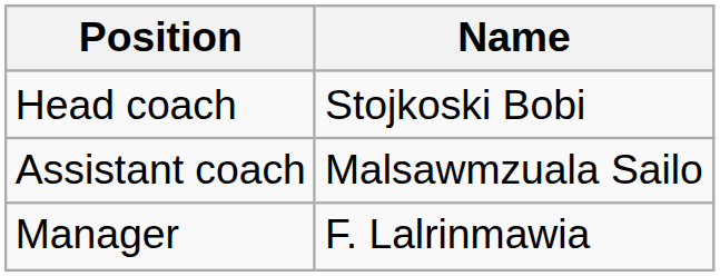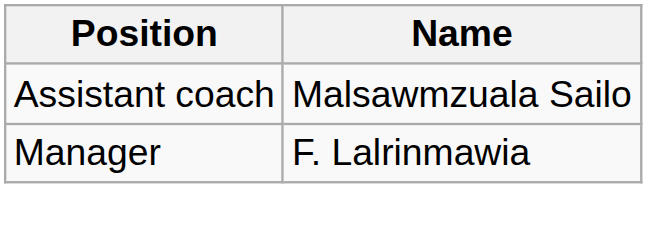 <table class="wikitable">
 <tr>
 <th>Position</th>
 <th>Name</th>
-</tr>
-<tr>
-<td>Head coach</td>
-<td> Stojkoski Bobi</td>
 </tr>
 <tr>
 <td>Assistant coach</td>
 <td> Malsawmzuala Sailo</td>
 </tr>
 <tr>
 <td>Manager</td>
 <td> F. Lalrinmawia</td>
 </tr>
 </table>
